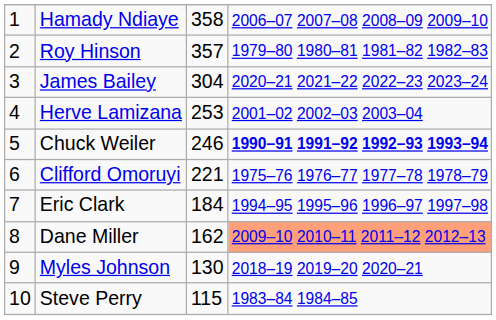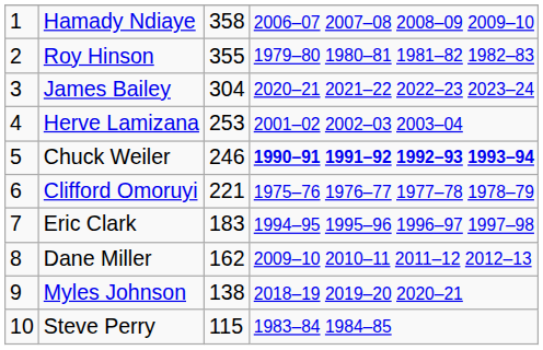 <table class="wikitable">
 <tr>
 </tr>
 <tr>
 <td>1</td>
 <td><a href='#'>Hamady Ndiaye</a></td>
 <td>358</td>
 <td style="font-size:80%;"><a href='#'>2006–07</a> <a href='#'>2007–08</a> <a href='#'>2008–09</a> <a href='#'>2009–10</a></td>
 </tr>
 <tr>
 <td>2</td>
 <td><a href='#'>Roy Hinson</a></td>
-<td>357</td>
+<td>355</td>
 <td style="font-size:80%;"><a href='#'>1979–80</a> <a href='#'>1980–81</a> <a href='#'>1981–82</a> <a href='#'>1982–83</a></td>
 </tr>
 <tr>
 <td>3</td>
 <td><a href='#'>James Bailey</a></td>
 <td>304</td>
 <td style="font-size:80%;"><a href='#'>2020–21</a> <a href='#'>2021–22</a> <a href='#'>2022–23</a> <a href='#'>2023–24</a></td>
 </tr>
 <tr>
 <td>4</td>
 <td><a href='#'>Herve Lamizana</a></td>
 <td>253</td>
 <td style="font-size:80%;"><a href='#'>2001–02</a> <a href='#'>2002–03</a> <a href='#'>2003–04</a></td>
 </tr>
 <tr>
 <td>5</td>
 <td>Chuck Weiler</td>
 <td>246</td>
 <td style="font-size:80%;"><strong><a href='#'>1990–91</a> <a href='#'>1991–92</a> <a href='#'>1992–93</a> <a href='#'>1993–94</a></strong></td>
 </tr>
 <tr>
 <td>6</td>
 <td><a href='#'>Clifford Omoruyi</a></td>
 <td>221</td>
 <td style="font-size:80%;"><a href='#'>1975–76</a> <a href='#'>1976–77</a> <a href='#'>1977–78</a> <a href='#'>1978–79</a></td>
 </tr>
 <tr>
 <td>7</td>
 <td>Eric Clark</td>
-<td>184</td>
+<td>183</td>
 <td style="font-size:80%;"><a href='#'>1994–95</a> <a href='#'>1995–96</a> <a href='#'>1996–97</a> <a href='#'>1997–98</a></td>
 </tr>
 <tr>
 <td>8</td>
 <td>Dane Miller</td>
 <td>162</td>
-<td style="background: lightsalmon; font-size:80%;"><a href='#'>2009–10</a> <a href='#'>2010–11</a> <a href='#'>2011–12</a> <a href='#'>2012–13</a></td>
+<td style="font-size:80%;"><a href='#'>2009–10</a> <a href='#'>2010–11</a> <a href='#'>2011–12</a> <a href='#'>2012–13</a></td>
 </tr>
 <tr>
 <td>9</td>
 <td><a href='#'>Myles Johnson</a></td>
-<td>130</td>
+<td>138</td>
 <td style="font-size:80%;"><a href='#'>2018–19</a> <a href='#'>2019–20</a> <a href='#'>2020–21</a></td>
 </tr>
 <tr>
 <td>10</td>
 <td>Steve Perry</td>
 <td>115</td>
 <td style="font-size:80%;"><a href='#'>1983–84</a> <a href='#'>1984–85</a></td>
 </tr>
 </table>
